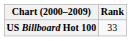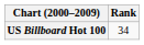 <table class="wikitable plainrowheaders" style="text-align:center">
 <tr>
 <th>Chart (2000–2009)</th>
 <th>Rank</th>
 </tr>
 <tr>
 <th scope="row">US <em>Billboard</em> Hot 100</th>
-<td style="text-align:center;">33</td>
+<td style="text-align:center;">34</td>
 </tr>
 </table>
